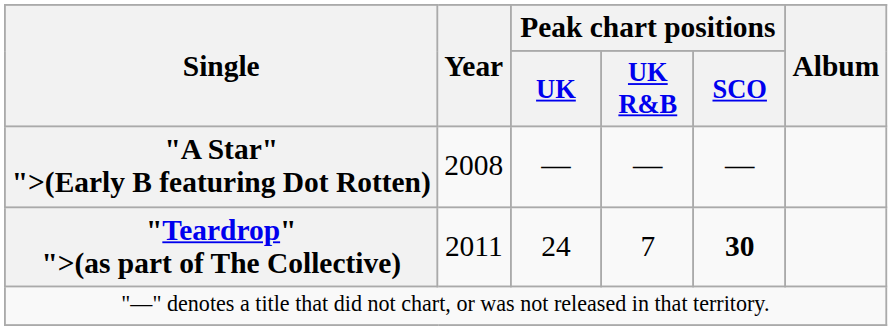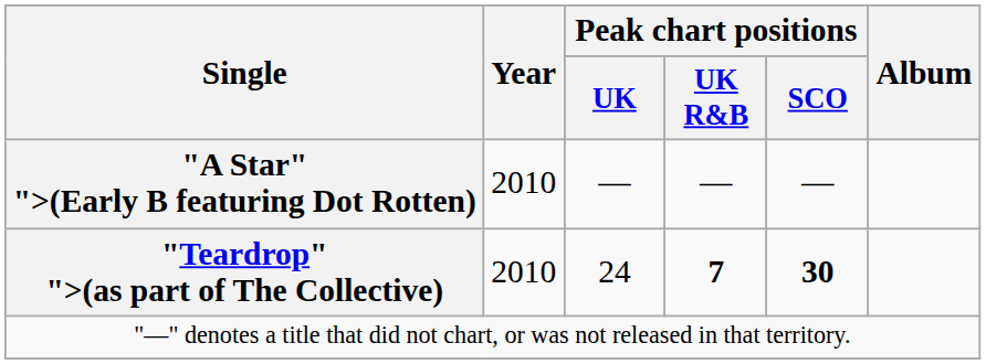 <table class="wikitable plainrowheaders" style="text-align:center;" border="1">
 <tr>
 <th scope="col" rowspan="2">Single</th>
 <th scope="col" rowspan="2">Year</th>
 <th scope="col" colspan="3">Peak chart positions</th>
 <th scope="col" rowspan="2">Album</th>
 </tr>
 <tr>
 <th scope="col" style="width:3em;font-size:90%;"><a href='#'>UK</a><br></th>
 <th scope="col" style="width:3em;font-size:90%;"><a href='#'>UK<br>R&B</a><br></th>
 <th scope="col" style="width:3em;font-size:90%;"><a href='#'>SCO</a><br></th>
 </tr>
 <tr>
 <th scope="row">"A Star"<br><span>">(Early B featuring Dot Rotten)</span></th>
-<td>2008</td>
+<td>2010</td>
 <td>—</td>
 <td>—</td>
 <td>—</td>
 <td></td>
 </tr>
 <tr>
 <th scope="row">"<a href='#'>Teardrop</a>"<br><span>">(as part of The Collective)</span></th>
-<td>2011</td>
+<td>2010</td>
 <td>24</td>
-<td>7</td>
+<td><strong>7</strong></td>
 <td><strong>30</strong></td>
 <td></td>
 </tr>
 <tr>
 <td colspan="6" style="font-size:9pt">"—" denotes a title that did not chart, or was not released in that territory.</td>
 </tr>
 </table>
